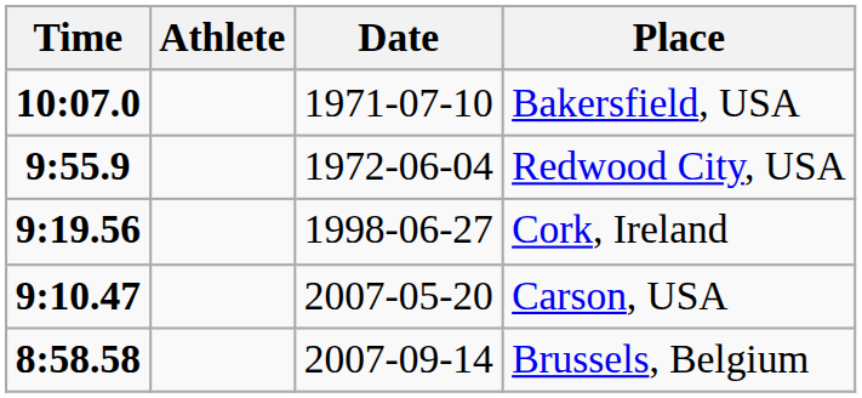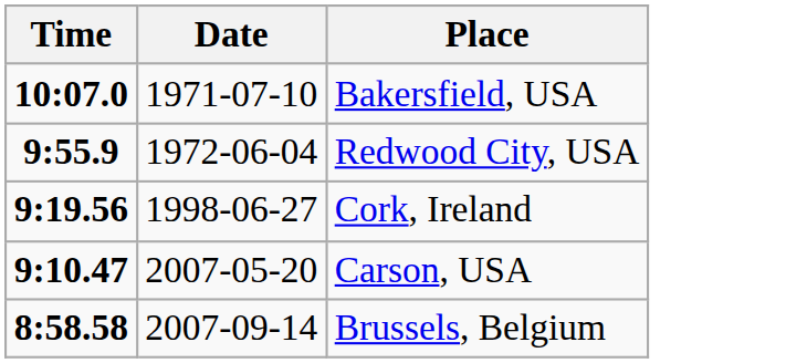 <table class="wikitable">
 <tr>
 <th>Time</th>
-<th>Athlete</th>
 <th>Date</th>
 <th>Place</th>
 </tr>
 <tr>
 <td align="center"><strong>10:07.0</strong></td>
-<td></td>
 <td align="center">1971-07-10</td>
 <td><a href='#'>Bakersfield</a>, USA</td>
 </tr>
 <tr>
 <td align="center"><strong>9:55.9</strong></td>
-<td></td>
 <td align="center">1972-06-04</td>
 <td><a href='#'>Redwood City</a>, USA</td>
 </tr>
 <tr>
 <td align="center"><strong>9:19.56</strong></td>
-<td></td>
 <td align="center">1998-06-27</td>
 <td><a href='#'>Cork</a>, Ireland</td>
 </tr>
 <tr>
 <td align="center"><strong>9:10.47</strong></td>
-<td></td>
 <td align="center">2007-05-20</td>
 <td><a href='#'>Carson</a>, USA</td>
 </tr>
 <tr>
 <td align="center"><strong>8:58.58</strong></td>
-<td></td>
 <td align="center">2007-09-14</td>
 <td><a href='#'>Brussels</a>, Belgium</td>
 </tr>
 </table>
